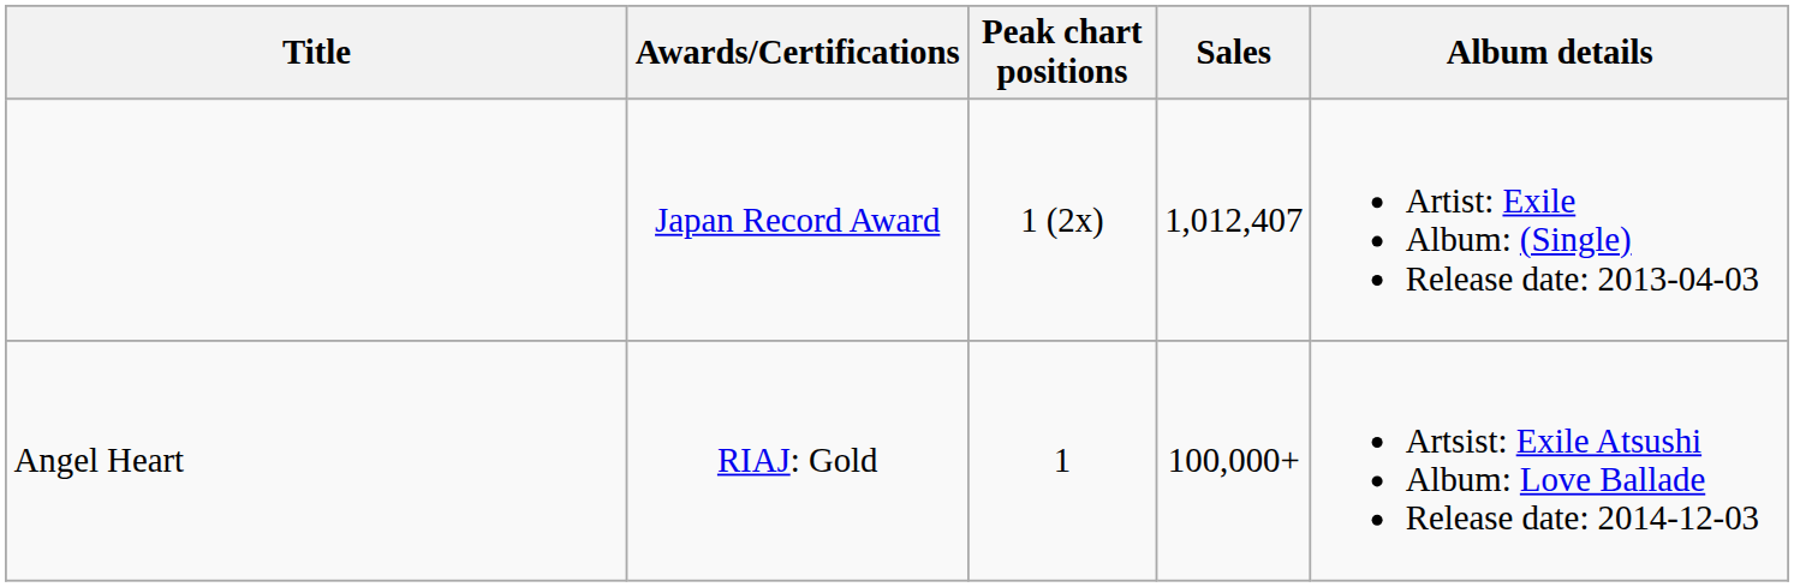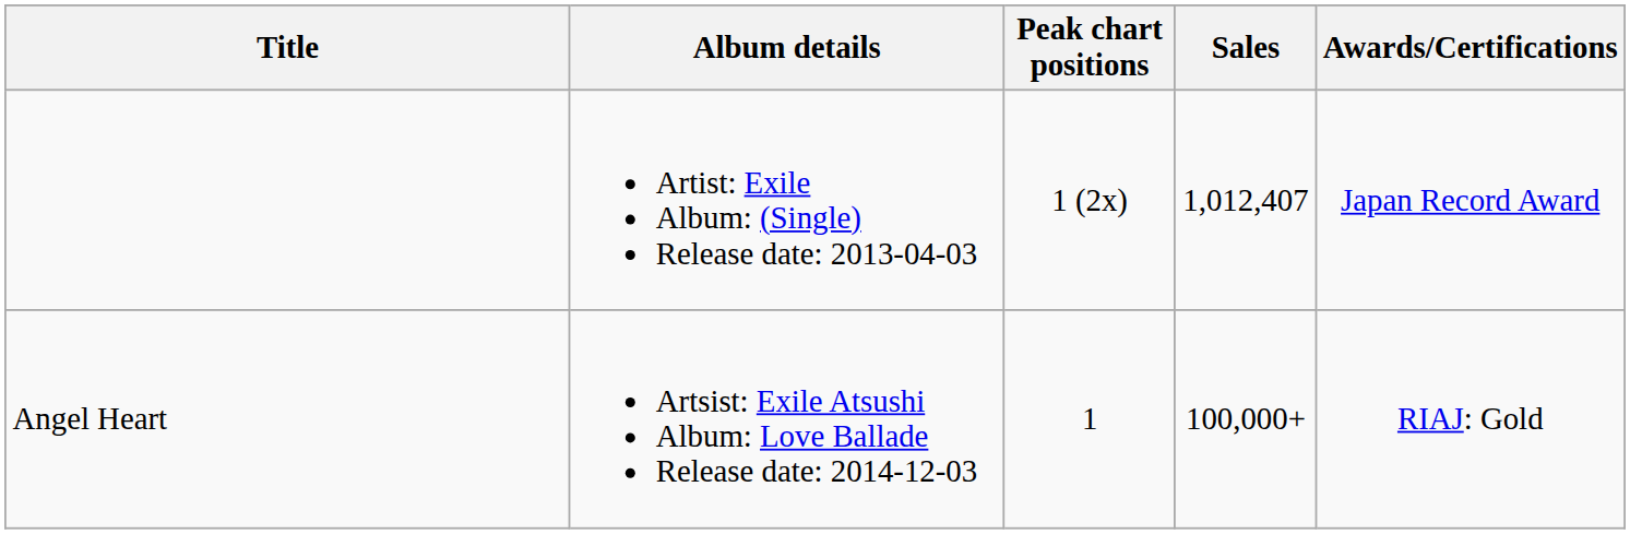 <table class="wikitable">
 <tr>
 <th>Title</th>
-<th>Awards/Certifications</th>
+<th>Album details</th>
 <th>Peak chart positions</th>
 <th>Sales</th>
-<th>Album details</th>
+<th>Awards/Certifications</th>
 </tr>
 <tr>
 <td style="width: 210pt;"></td>
-<td align="center"><a href='#'>Japan Record Award</a></td>
+<td style="width: 160pt;"><br><ul><li>Artist: <a href='#'>Exile</a></li><li>Album: <a href='#'>(Single)</a></li><li>Release date: 2013-04-03</li></ul></td>
 <td style="width: 60pt;" align="center">1 (2x)</td>
 <td style="width: 100t;" align="center">1,012,407</td>
-<td style="width: 160pt;"><br><ul><li>Artist: <a href='#'>Exile</a></li><li>Album: <a href='#'>(Single)</a></li><li>Release date: 2013-04-03</li></ul></td>
+<td align="center"><a href='#'>Japan Record Award</a></td>
 </tr>
 <tr>
 <td>Angel Heart</td>
-<td align="center"><a href='#'>RIAJ</a>: Gold</td>
+<td><br><ul><li>Artsist: <a href='#'>Exile Atsushi</a></li><li>Album: <a href='#'>Love Ballade</a></li><li>Release date: 2014-12-03</li></ul></td>
 <td align="center">1</td>
 <td align="center">100,000+</td>
-<td><br><ul><li>Artsist: <a href='#'>Exile Atsushi</a></li><li>Album: <a href='#'>Love Ballade</a></li><li>Release date: 2014-12-03</li></ul></td>
+<td align="center"><a href='#'>RIAJ</a>: Gold</td>
 </tr>
 </table>
